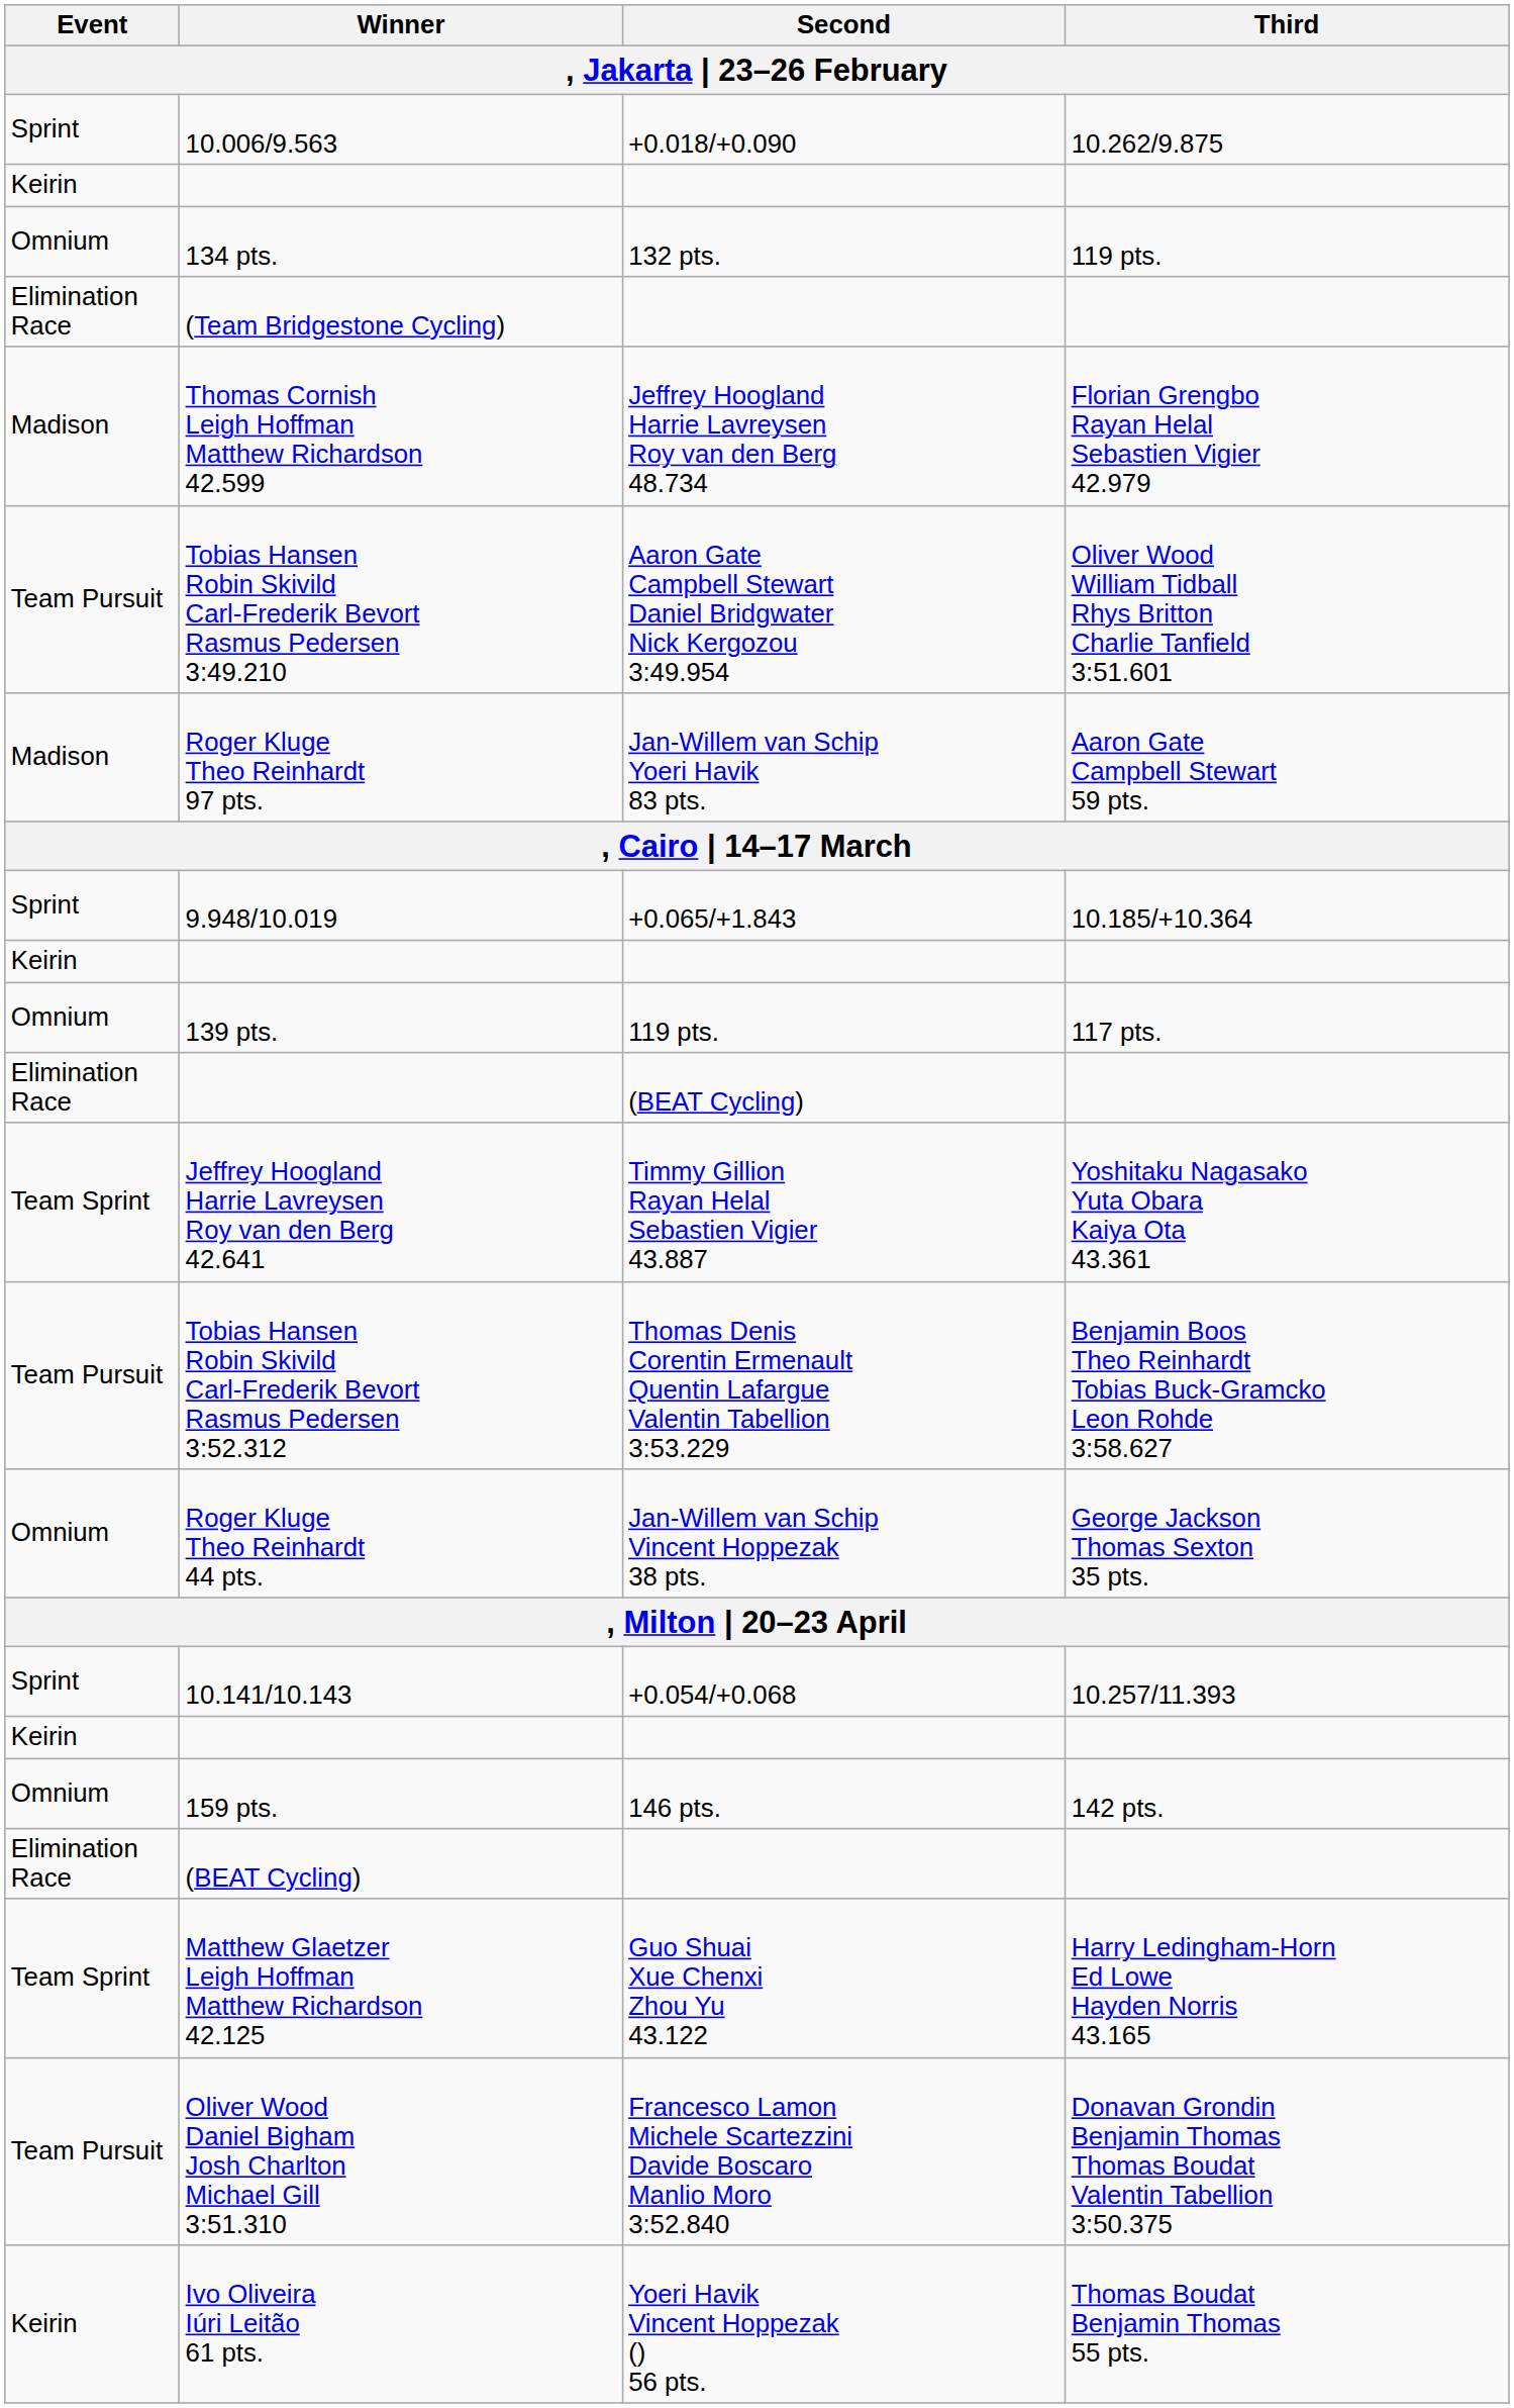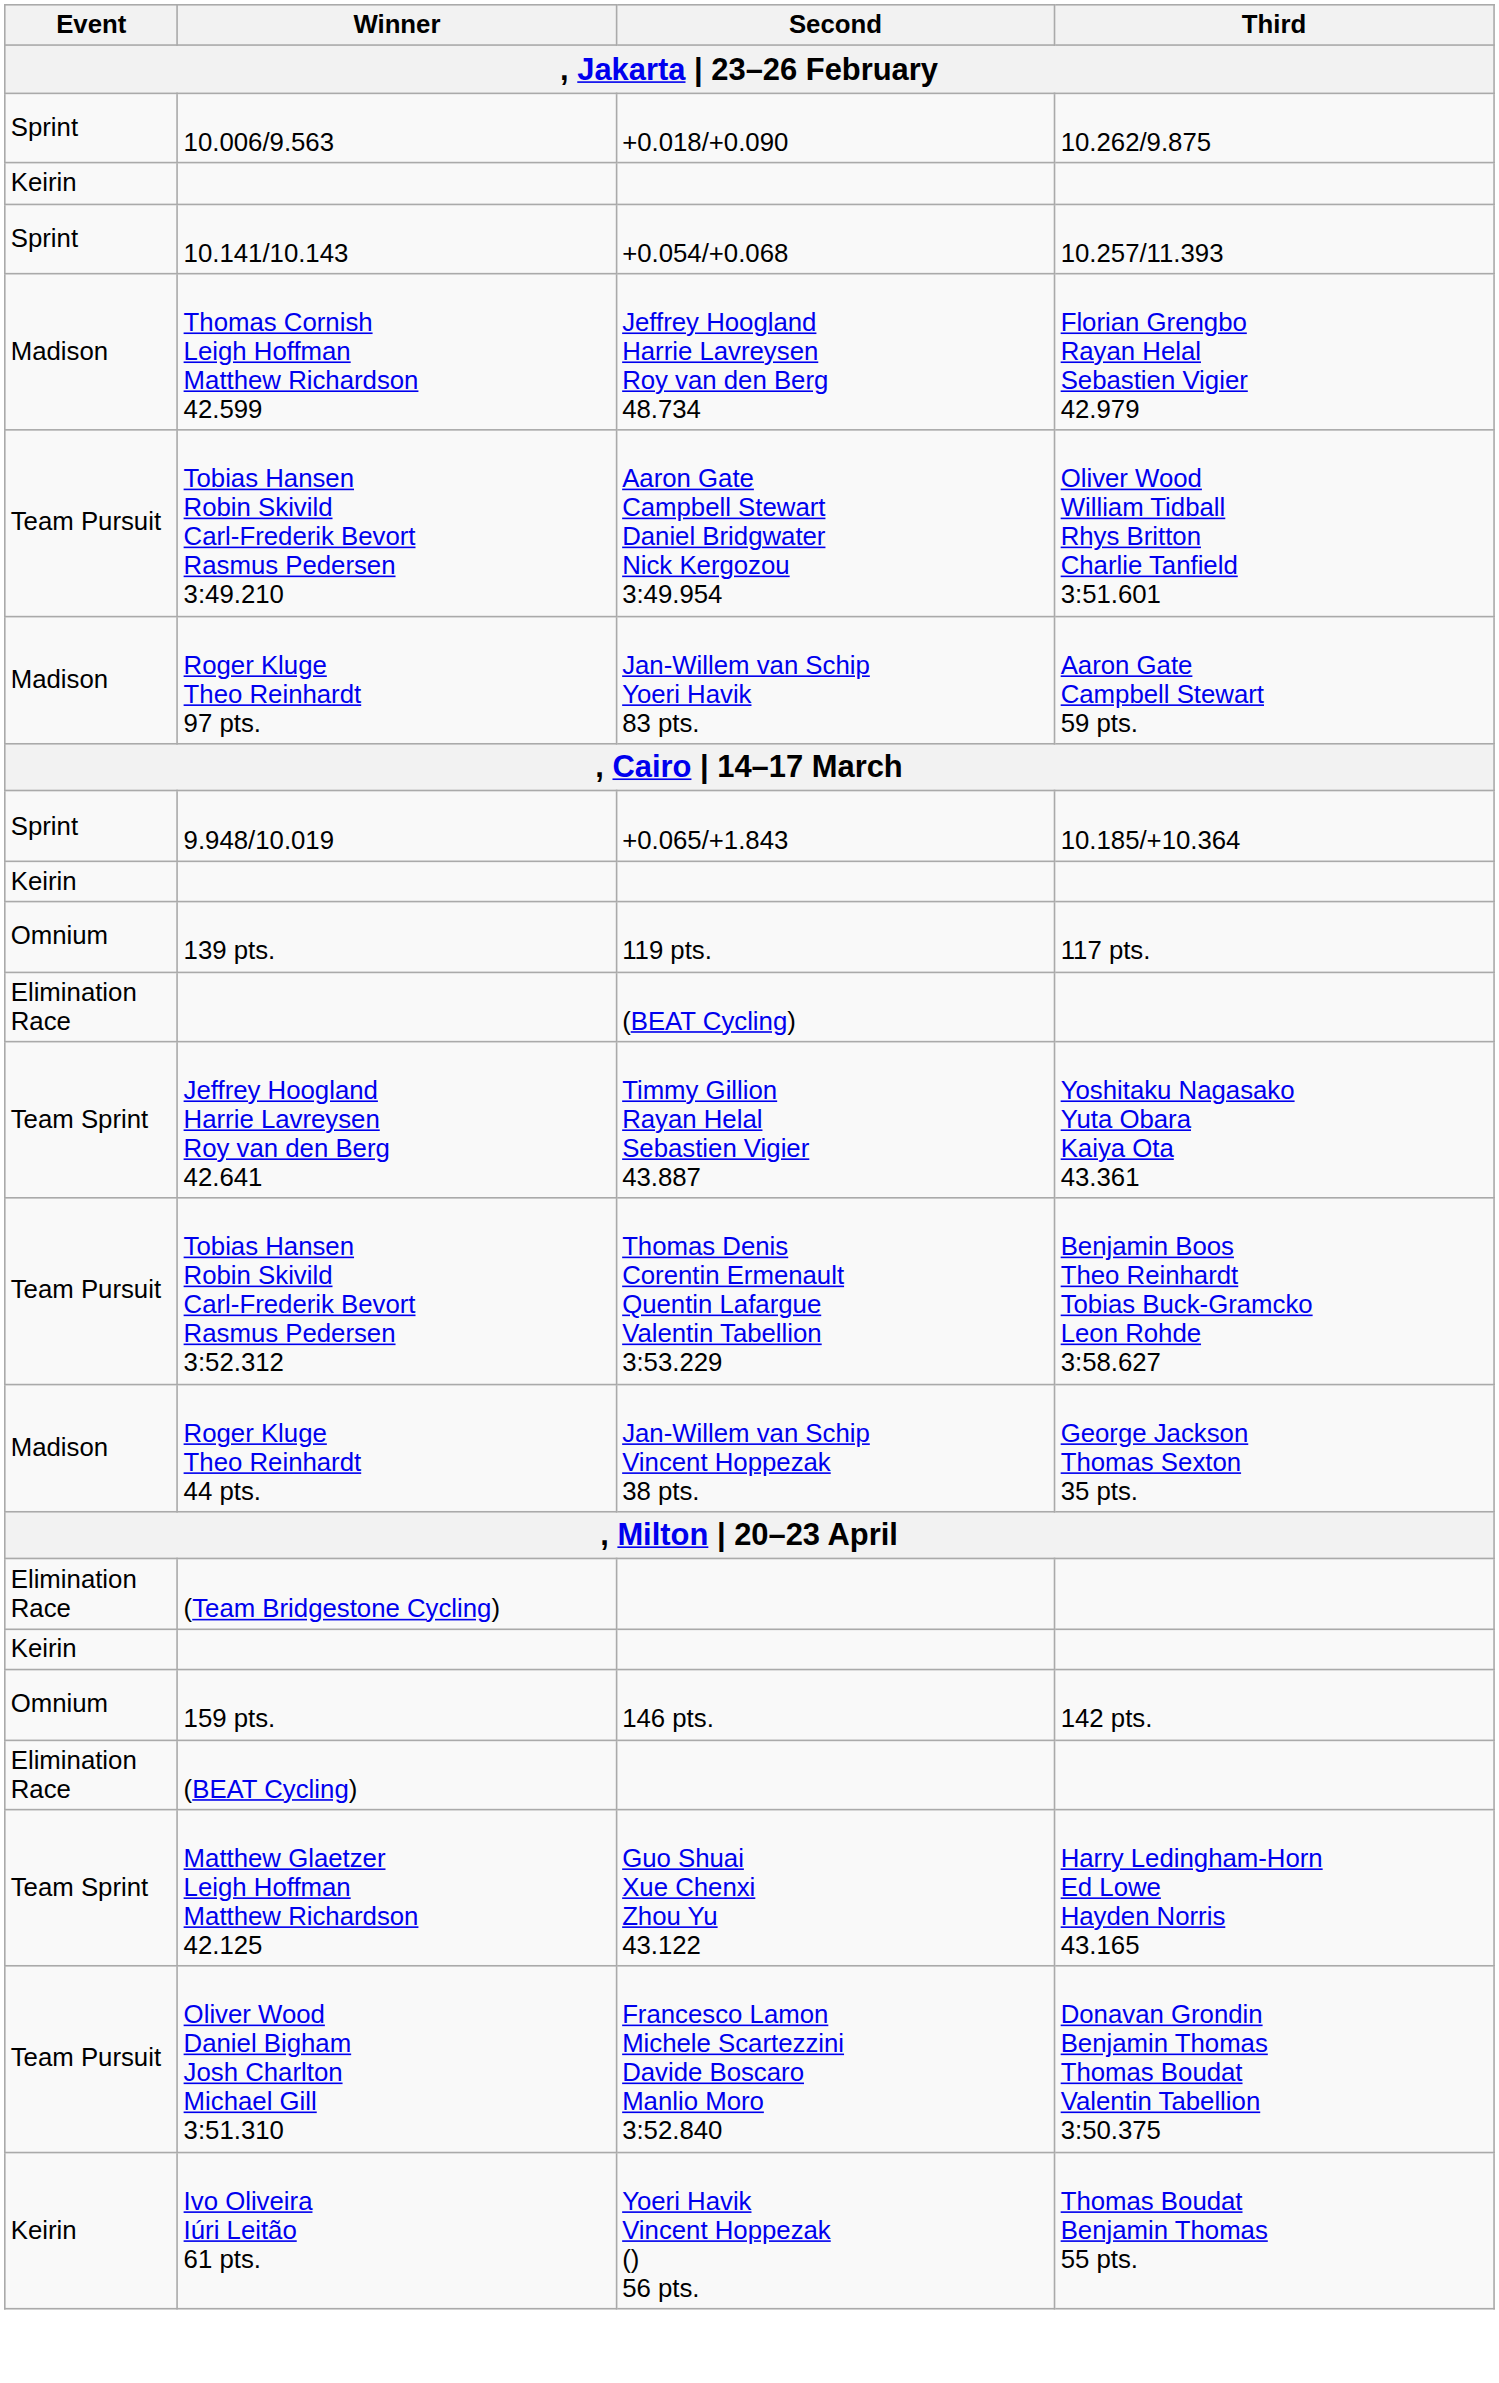 <table class="wikitable">
 <tr>
 <th width=100>Event</th>
 <th width=265>Winner</th>
 <th width=265>Second</th>
 <th width=265>Third</th>
 </tr>
 <tr>
 <th colspan=4><big>, <a href='#'>Jakarta</a> | 23–26 February</big> </th>
 </tr>
 <tr>
 <td>Sprint<br><em><small></small></em></td>
 <td valign=top><br>10.006/9.563</td>
 <td valign=top><br>+0.018/+0.090</td>
 <td valign=top><br>10.262/9.875</td>
 </tr>
 <tr>
 <td>Keirin<br><em><small></small></em></td>
 <td valign=top></td>
 <td valign=top></td>
 <td valign=top></td>
 </tr>
 <tr>
-<td>Omnium<br><em><small></small></em></td>
-<td valign=top><br>134 pts.</td>
-<td valign=top><br>132 pts.</td>
-<td valign=top><br>119 pts.</td>
-</tr>
-<tr>
-<td>Elimination Race<br><em><small></small></em></td>
-<td valign=top><br>(<a href='#'>Team Bridgestone Cycling</a>)</td>
-<td valign=top></td>
-<td valign=top></td>
+<td>Sprint<br><em><small></small></em></td>
+<td valign=top><br>10.141/10.143</td>
+<td valign=top><br>+0.054/+0.068</td>
+<td valign=top><br>10.257/11.393</td>
 </tr>
 <tr>
 <td>Madison<br><em><small></small></em></td>
 <td valign=top><br><a href='#'>Thomas Cornish</a><br><a href='#'>Leigh Hoffman</a><br><a href='#'>Matthew Richardson</a><br>42.599</td>
 <td valign=top><br><a href='#'>Jeffrey Hoogland</a><br><a href='#'>Harrie Lavreysen</a><br><a href='#'>Roy van den Berg</a><br>48.734</td>
 <td valign=top><br><a href='#'>Florian Grengbo</a><br><a href='#'>Rayan Helal</a><br><a href='#'>Sebastien Vigier</a><br>42.979</td>
 </tr>
 <tr>
 <td>Team Pursuit<br><em><small></small></em></td>
 <td valign=top><br><a href='#'>Tobias Hansen</a><br><a href='#'>Robin Skivild</a><br><a href='#'>Carl-Frederik Bevort</a><br><a href='#'>Rasmus Pedersen</a><br>3:49.210</td>
 <td valign=top><br><a href='#'>Aaron Gate</a><br><a href='#'>Campbell Stewart</a><br><a href='#'>Daniel Bridgwater</a><br><a href='#'>Nick Kergozou</a><br>3:49.954</td>
 <td valign=top><br><a href='#'>Oliver Wood</a><br><a href='#'>William Tidball</a><br><a href='#'>Rhys Britton</a><br><a href='#'>Charlie Tanfield</a><br>3:51.601</td>
 </tr>
 <tr>
 <td>Madison<br><em><small></small></em></td>
 <td valign=top><br><a href='#'>Roger Kluge</a><br><a href='#'>Theo Reinhardt</a><br>97 pts.</td>
 <td valign=top><br><a href='#'>Jan-Willem van Schip</a><br><a href='#'>Yoeri Havik</a><br>83 pts.</td>
 <td valign=top><br><a href='#'>Aaron Gate</a><br><a href='#'>Campbell Stewart</a><br>59 pts.</td>
 </tr>
 <tr>
 <th colspan=4><big>, <a href='#'>Cairo</a> | 14–17 March</big>  </th>
 </tr>
 <tr>
 <td>Sprint<br><em><small></small></em></td>
 <td valign=top><br>9.948/10.019</td>
 <td valign=top><br>+0.065/+1.843</td>
 <td valign=top><br>10.185/+10.364</td>
 </tr>
 <tr>
 <td>Keirin<br><em><small></small></em></td>
 <td valign=top></td>
 <td valign=top></td>
 <td valign=top></td>
 </tr>
 <tr>
 <td>Omnium<br><em><small></small></em></td>
 <td valign=top><br>139 pts.</td>
 <td valign=top><br>119 pts.</td>
 <td valign=top><br>117 pts.</td>
 </tr>
 <tr>
 <td>Elimination Race<br><em><small></small></em></td>
 <td valign=top></td>
 <td valign=top><br>(<a href='#'>BEAT Cycling</a>)</td>
 <td valign=top></td>
 </tr>
 <tr>
 <td>Team Sprint<br><em><small></small></em></td>
 <td valign=top><br><a href='#'>Jeffrey Hoogland</a><br><a href='#'>Harrie Lavreysen</a><br><a href='#'>Roy van den Berg</a><br>42.641</td>
 <td valign=top><br><a href='#'>Timmy Gillion</a><br><a href='#'>Rayan Helal</a><br><a href='#'>Sebastien Vigier</a><br>43.887</td>
 <td valign=top><br><a href='#'>Yoshitaku Nagasako</a><br><a href='#'>Yuta Obara</a><br><a href='#'>Kaiya Ota</a><br>43.361</td>
 </tr>
 <tr>
 <td>Team Pursuit<br><em><small></small></em></td>
 <td valign=top><br><a href='#'>Tobias Hansen</a><br><a href='#'>Robin Skivild</a><br><a href='#'>Carl-Frederik Bevort</a><br><a href='#'>Rasmus Pedersen</a><br>3:52.312</td>
 <td valign=top><br><a href='#'>Thomas  Denis</a><br><a href='#'>Corentin Ermenault</a><br><a href='#'>Quentin Lafargue</a><br><a href='#'>Valentin Tabellion</a><br>3:53.229</td>
 <td valign=top><br><a href='#'>Benjamin Boos</a><br><a href='#'>Theo Reinhardt</a><br><a href='#'>Tobias Buck-Gramcko</a><br><a href='#'>Leon Rohde</a><br>3:58.627</td>
 </tr>
 <tr>
-<td>Omnium<br><em><small></small></em></td>
+<td>Madison<br><em><small></small></em></td>
 <td valign=top><br><a href='#'>Roger Kluge</a><br><a href='#'>Theo Reinhardt</a><br>44 pts.</td>
 <td valign=top><br><a href='#'>Jan-Willem van Schip</a><br><a href='#'>Vincent Hoppezak</a><br>38 pts.</td>
 <td valign=top><br><a href='#'>George Jackson</a><br><a href='#'>Thomas Sexton</a><br>35 pts.</td>
 </tr>
 <tr>
 <th colspan=4><big>, <a href='#'>Milton</a> | 20–23 April</big> </th>
 </tr>
 <tr>
-<td>Sprint<br><em><small></small></em></td>
-<td valign=top><br>10.141/10.143</td>
-<td valign=top><br>+0.054/+0.068</td>
-<td valign=top><br>10.257/11.393</td>
+<td>Elimination Race<br><em><small></small></em></td>
+<td valign=top><br>(<a href='#'>Team Bridgestone Cycling</a>)</td>
+<td valign=top></td>
+<td valign=top></td>
 </tr>
 <tr>
 <td>Keirin<br><em><small></small></em></td>
 <td valign=top></td>
 <td valign=top></td>
 <td valign=top></td>
 </tr>
 <tr>
 <td>Omnium<br><em><small></small></em></td>
 <td valign=top><br>159 pts.</td>
 <td valign=top><br>146 pts.</td>
 <td valign=top><br>142 pts.</td>
 </tr>
 <tr>
 <td>Elimination Race<br><em><small></small></em></td>
 <td valign=top><br>(<a href='#'>BEAT Cycling</a>)</td>
 <td valign=top></td>
 <td valign=top></td>
 </tr>
 <tr>
 <td>Team Sprint<br><em><small></small></em></td>
 <td valign=top><br><a href='#'>Matthew Glaetzer</a><br><a href='#'>Leigh Hoffman</a><br><a href='#'>Matthew Richardson</a><br>42.125</td>
 <td valign=top><br><a href='#'>Guo Shuai</a><br><a href='#'>Xue Chenxi</a><br><a href='#'>Zhou Yu</a><br>43.122</td>
 <td valign=top><br><a href='#'>Harry Ledingham-Horn</a><br><a href='#'>Ed Lowe</a><br><a href='#'>Hayden Norris</a><br>43.165</td>
 </tr>
 <tr>
 <td>Team Pursuit<br><em><small></small></em></td>
 <td valign=top><br><a href='#'>Oliver Wood</a><br><a href='#'>Daniel Bigham</a><br><a href='#'>Josh Charlton</a><br><a href='#'>Michael Gill</a><br>3:51.310</td>
 <td valign=top><br><a href='#'>Francesco Lamon</a><br><a href='#'>Michele Scartezzini</a><br><a href='#'>Davide Boscaro</a><br><a href='#'>Manlio Moro</a><br>3:52.840</td>
 <td valign=top><br><a href='#'>Donavan Grondin</a><br><a href='#'>Benjamin Thomas</a><br><a href='#'>Thomas Boudat</a><br><a href='#'>Valentin Tabellion</a><br>3:50.375</td>
 </tr>
 <tr>
 <td>Keirin<br><em><small></small></em></td>
 <td valign=top><br><a href='#'>Ivo Oliveira</a><br><a href='#'>Iúri Leitão</a><br>61 pts.</td>
 <td valign=top><br><a href='#'>Yoeri Havik</a><br><a href='#'>Vincent Hoppezak</a><br>()<br>56 pts.</td>
 <td valign=top><br><a href='#'>Thomas Boudat</a><br><a href='#'>Benjamin Thomas</a><br>55 pts.</td>
 </tr>
 </table>
